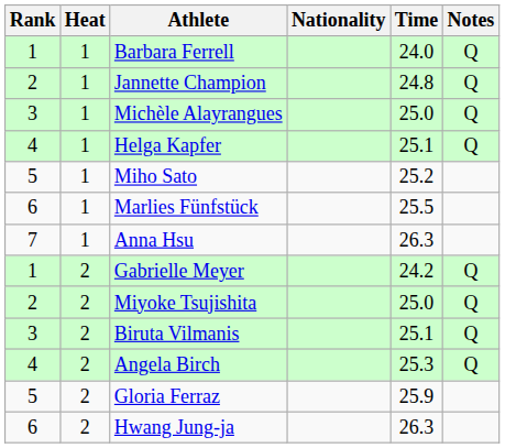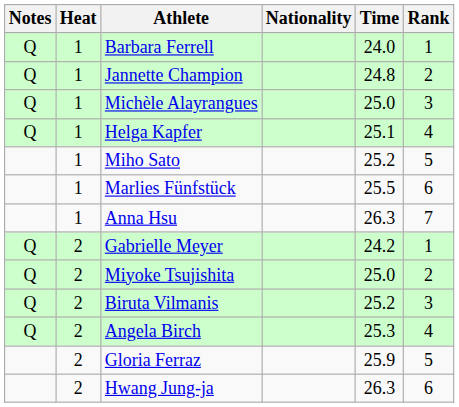 <table class="wikitable sortable" style="text-align:center">
 <tr>
-<th>Rank</th>
+<th>Notes</th>
 <th>Heat</th>
 <th>Athlete</th>
 <th>Nationality</th>
 <th>Time</th>
-<th>Notes</th>
+<th>Rank</th>
 </tr>
 <tr bgcolor=ccffcc>
-<td>1</td>
+<td>Q</td>
 <td>1</td>
 <td align=left><a href='#'>Barbara Ferrell</a></td>
 <td align=left></td>
 <td>24.0</td>
-<td>Q</td>
+<td>1</td>
 </tr>
 <tr bgcolor=ccffcc>
-<td>2</td>
+<td>Q</td>
 <td>1</td>
 <td align=left><a href='#'>Jannette Champion</a></td>
 <td align=left></td>
 <td>24.8</td>
-<td>Q</td>
+<td>2</td>
 </tr>
 <tr bgcolor=ccffcc>
-<td>3</td>
+<td>Q</td>
 <td>1</td>
 <td align=left><a href='#'>Michèle Alayrangues</a></td>
 <td align=left></td>
 <td>25.0</td>
-<td>Q</td>
+<td>3</td>
 </tr>
 <tr bgcolor=ccffcc>
-<td>4</td>
+<td>Q</td>
 <td>1</td>
 <td align=left><a href='#'>Helga Kapfer</a></td>
 <td align=left></td>
 <td>25.1</td>
-<td>Q</td>
+<td>4</td>
 </tr>
 <tr>
-<td>5</td>
+<td></td>
 <td>1</td>
 <td align=left><a href='#'>Miho Sato</a></td>
 <td align=left></td>
 <td>25.2</td>
-<td></td>
+<td>5</td>
 </tr>
 <tr>
-<td>6</td>
+<td></td>
 <td>1</td>
 <td align=left><a href='#'>Marlies Fünfstück</a></td>
 <td align=left></td>
 <td>25.5</td>
-<td></td>
+<td>6</td>
 </tr>
 <tr>
-<td>7</td>
+<td></td>
 <td>1</td>
 <td align=left><a href='#'>Anna Hsu</a></td>
 <td align=left></td>
 <td>26.3</td>
-<td></td>
+<td>7</td>
 </tr>
 <tr bgcolor=ccffcc>
-<td>1</td>
+<td>Q</td>
 <td>2</td>
 <td align=left><a href='#'>Gabrielle Meyer</a></td>
 <td align=left></td>
 <td>24.2</td>
-<td>Q</td>
+<td>1</td>
 </tr>
 <tr bgcolor=ccffcc>
-<td>2</td>
+<td>Q</td>
 <td>2</td>
 <td align=left><a href='#'>Miyoke Tsujishita</a></td>
 <td align=left></td>
 <td>25.0</td>
-<td>Q</td>
+<td>2</td>
 </tr>
 <tr bgcolor=ccffcc>
-<td>3</td>
+<td>Q</td>
 <td>2</td>
 <td align=left><a href='#'>Biruta Vilmanis</a></td>
 <td align=left></td>
-<td>25.1</td>
-<td>Q</td>
+<td>25.2</td>
+<td>3</td>
 </tr>
 <tr bgcolor=ccffcc>
-<td>4</td>
+<td>Q</td>
 <td>2</td>
 <td align=left><a href='#'>Angela Birch</a></td>
 <td align=left></td>
 <td>25.3</td>
-<td>Q</td>
+<td>4</td>
 </tr>
 <tr>
-<td>5</td>
+<td></td>
 <td>2</td>
 <td align=left><a href='#'>Gloria Ferraz</a></td>
 <td align=left></td>
 <td>25.9</td>
-<td></td>
+<td>5</td>
 </tr>
 <tr>
-<td>6</td>
+<td></td>
 <td>2</td>
 <td align=left><a href='#'>Hwang Jung-ja</a></td>
 <td align=left></td>
 <td>26.3</td>
-<td></td>
+<td>6</td>
 </tr>
 </table>
